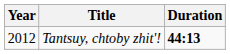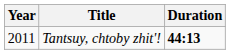 <table class="wikitable">
 <tr>
 <th>Year</th>
 <th>Title</th>
 <th>Duration</th>
 </tr>
 <tr>
-<td>2012</td>
+<td>2011</td>
 <td><em>Tantsuy, chtoby zhit'!</em></td>
 <td><strong>44:13</strong></td>
 </tr>
 </table>
